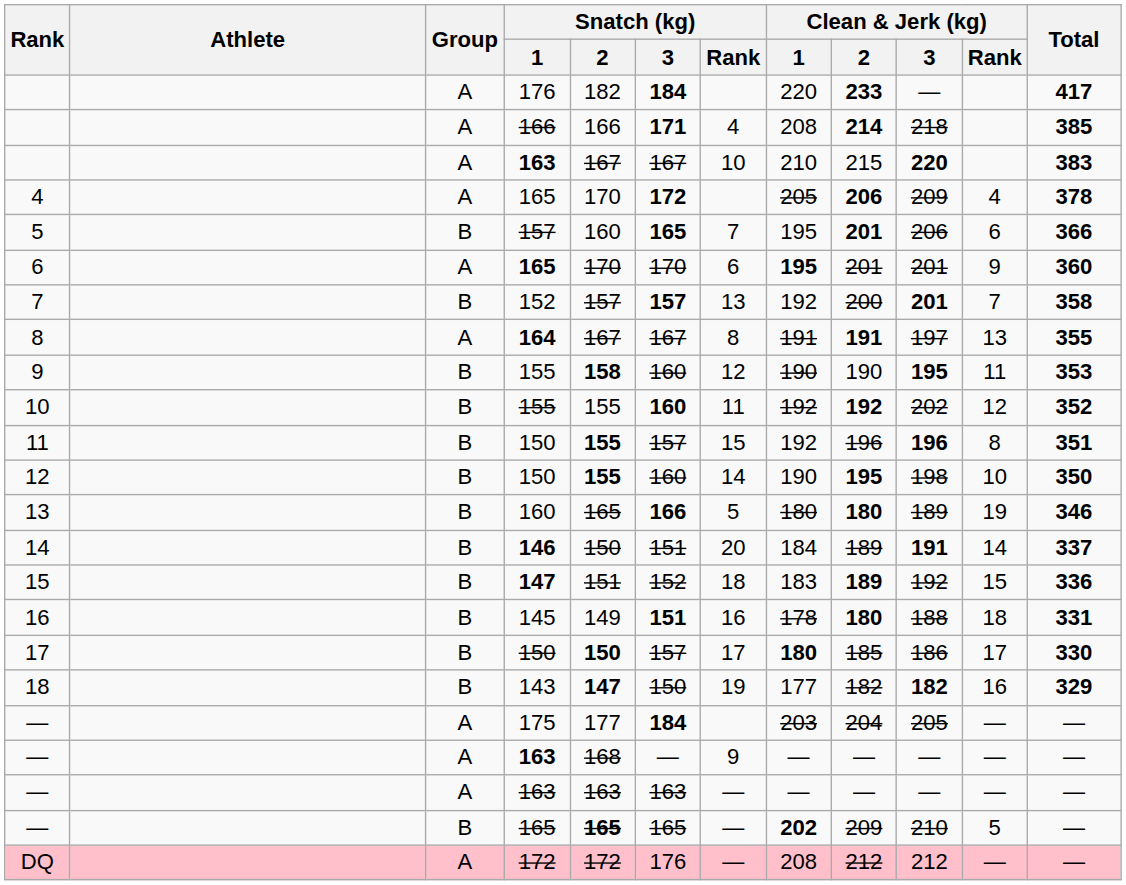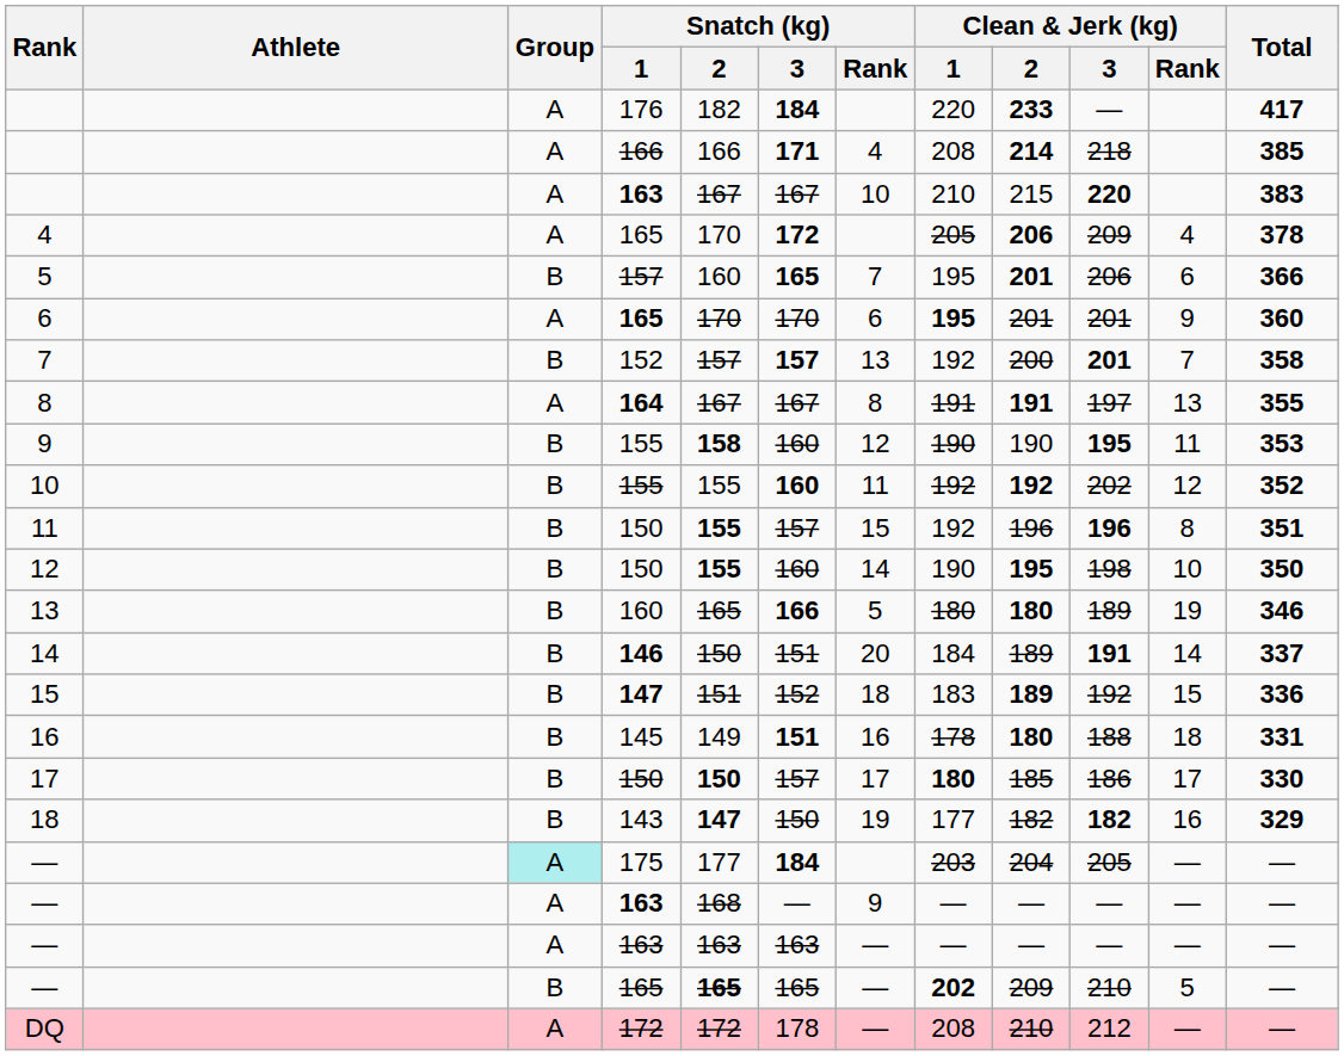 <table class = "wikitable" style="text-align:center;">
 <tr>
 <th rowspan=2 width=40>Rank</th>
 <th rowspan=2 width=250>Athlete</th>
 <th rowspan=2 width=50>Group</th>
 <th colspan=4>Snatch (kg)</th>
 <th colspan=4>Clean & Jerk (kg)</th>
 <th rowspan=2 width=60>Total</th>
 </tr>
 <tr>
 <th width=40>1</th>
 <th width=40>2</th>
 <th width=40>3</th>
 <th width=40>Rank</th>
 <th width=40>1</th>
 <th width=40>2</th>
 <th width=40>3</th>
 <th width=40>Rank</th>
 </tr>
 <tr>
 <td></td>
 <td align="left"></td>
 <td>A</td>
 <td>176</td>
 <td>182</td>
 <td><strong>184</strong></td>
 <td></td>
 <td>220</td>
 <td><strong>233</strong></td>
 <td>—</td>
 <td></td>
 <td><strong>417</strong></td>
 </tr>
 <tr>
 <td></td>
 <td align="left"></td>
 <td>A</td>
 <td><s>166</s></td>
 <td>166</td>
 <td><strong>171</strong></td>
 <td>4</td>
 <td>208</td>
 <td><strong>214</strong></td>
 <td><s>218</s></td>
 <td></td>
 <td><strong>385</strong></td>
 </tr>
 <tr>
 <td></td>
 <td align="left"></td>
 <td>A</td>
 <td><strong>163</strong></td>
 <td><s>167</s></td>
 <td><s>167</s></td>
 <td>10</td>
 <td>210</td>
 <td>215</td>
 <td><strong>220</strong></td>
 <td></td>
 <td><strong>383</strong></td>
 </tr>
 <tr>
 <td>4</td>
 <td align="left"></td>
 <td>A</td>
 <td>165</td>
 <td>170</td>
 <td><strong>172</strong></td>
 <td></td>
 <td><s>205</s></td>
 <td><strong>206</strong></td>
 <td><s>209</s></td>
 <td>4</td>
 <td><strong>378</strong></td>
 </tr>
 <tr>
 <td>5</td>
 <td align="left"></td>
 <td>B</td>
 <td><s>157</s></td>
 <td>160</td>
 <td><strong>165</strong></td>
 <td>7</td>
 <td>195</td>
 <td><strong>201</strong></td>
 <td><s>206</s></td>
 <td>6</td>
 <td><strong>366</strong></td>
 </tr>
 <tr>
 <td>6</td>
 <td align="left"></td>
 <td>A</td>
 <td><strong>165</strong></td>
 <td><s>170</s></td>
 <td><s>170</s></td>
 <td>6</td>
 <td><strong>195</strong></td>
 <td><s>201</s></td>
 <td><s>201</s></td>
 <td>9</td>
 <td><strong>360</strong></td>
 </tr>
 <tr>
 <td>7</td>
 <td align="left"></td>
 <td>B</td>
 <td>152</td>
 <td><s>157</s></td>
 <td><strong>157</strong></td>
 <td>13</td>
 <td>192</td>
 <td><s>200</s></td>
 <td><strong>201</strong></td>
 <td>7</td>
 <td><strong>358</strong></td>
 </tr>
 <tr>
 <td>8</td>
 <td align="left"></td>
 <td>A</td>
 <td><strong>164</strong></td>
 <td><s>167</s></td>
 <td><s>167</s></td>
 <td>8</td>
 <td><s>191</s></td>
 <td><strong>191</strong></td>
 <td><s>197</s></td>
 <td>13</td>
 <td><strong>355</strong></td>
 </tr>
 <tr>
 <td>9</td>
 <td align="left"></td>
 <td>B</td>
 <td>155</td>
 <td><strong>158</strong></td>
 <td><s>160</s></td>
 <td>12</td>
 <td><s>190</s></td>
 <td>190</td>
 <td><strong>195</strong></td>
 <td>11</td>
 <td><strong>353</strong></td>
 </tr>
 <tr>
 <td>10</td>
 <td align="left"></td>
 <td>B</td>
 <td><s>155</s></td>
 <td>155</td>
 <td><strong>160</strong></td>
 <td>11</td>
 <td><s>192</s></td>
 <td><strong>192</strong></td>
 <td><s>202</s></td>
 <td>12</td>
 <td><strong>352</strong></td>
 </tr>
 <tr>
 <td>11</td>
 <td align="left"></td>
 <td>B</td>
 <td>150</td>
 <td><strong>155</strong></td>
 <td><s>157</s></td>
 <td>15</td>
 <td>192</td>
 <td><s>196</s></td>
 <td><strong>196</strong></td>
 <td>8</td>
 <td><strong>351</strong></td>
 </tr>
 <tr>
 <td>12</td>
 <td align="left"></td>
 <td>B</td>
 <td>150</td>
 <td><strong>155</strong></td>
 <td><s>160</s></td>
 <td>14</td>
 <td>190</td>
 <td><strong>195</strong></td>
 <td><s>198</s></td>
 <td>10</td>
 <td><strong>350</strong></td>
 </tr>
 <tr>
 <td>13</td>
 <td align="left"></td>
 <td>B</td>
 <td>160</td>
 <td><s>165</s></td>
 <td><strong>166</strong></td>
 <td>5</td>
 <td><s>180</s></td>
 <td><strong>180</strong></td>
 <td><s>189</s></td>
 <td>19</td>
 <td><strong>346</strong></td>
 </tr>
 <tr>
 <td>14</td>
 <td align="left"></td>
 <td>B</td>
 <td><strong>146</strong></td>
 <td><s>150</s></td>
 <td><s>151</s></td>
 <td>20</td>
 <td>184</td>
 <td><s>189</s></td>
 <td><strong>191</strong></td>
 <td>14</td>
 <td><strong>337</strong></td>
 </tr>
 <tr>
 <td>15</td>
 <td align="left"></td>
 <td>B</td>
 <td><strong>147</strong></td>
 <td><s>151</s></td>
 <td><s>152</s></td>
 <td>18</td>
 <td>183</td>
 <td><strong>189</strong></td>
 <td><s>192</s></td>
 <td>15</td>
 <td><strong>336</strong></td>
 </tr>
 <tr>
 <td>16</td>
 <td align="left"></td>
 <td>B</td>
 <td>145</td>
 <td>149</td>
 <td><strong>151</strong></td>
 <td>16</td>
 <td><s>178</s></td>
 <td><strong>180</strong></td>
 <td><s>188</s></td>
 <td>18</td>
 <td><strong>331</strong></td>
 </tr>
 <tr>
 <td>17</td>
 <td align="left"></td>
 <td>B</td>
 <td><s>150</s></td>
 <td><strong>150</strong></td>
 <td><s>157</s></td>
 <td>17</td>
 <td><strong>180</strong></td>
 <td><s>185</s></td>
 <td><s>186</s></td>
 <td>17</td>
 <td><strong>330</strong></td>
 </tr>
 <tr>
 <td>18</td>
 <td align="left"></td>
 <td>B</td>
 <td>143</td>
 <td><strong>147</strong></td>
 <td><s>150</s></td>
 <td>19</td>
 <td>177</td>
 <td><s>182</s></td>
 <td><strong>182</strong></td>
 <td>16</td>
 <td><strong>329</strong></td>
 </tr>
 <tr>
 <td>—</td>
 <td align="left"></td>
-<td>A</td>
+<td style="background: paleturquoise;">A</td>
 <td>175</td>
 <td>177</td>
 <td><strong>184</strong></td>
 <td></td>
 <td><s>203</s></td>
 <td><s>204</s></td>
 <td><s>205</s></td>
 <td>—</td>
 <td>—</td>
 </tr>
 <tr>
 <td>—</td>
 <td align="left"></td>
 <td>A</td>
 <td><strong>163</strong></td>
 <td><s>168</s></td>
 <td>—</td>
 <td>9</td>
 <td>—</td>
 <td>—</td>
 <td>—</td>
 <td>—</td>
 <td>—</td>
 </tr>
 <tr>
 <td>—</td>
 <td align="left"></td>
 <td>A</td>
 <td><s>163</s></td>
 <td><s>163</s></td>
 <td><s>163</s></td>
 <td>—</td>
 <td>—</td>
 <td>—</td>
 <td>—</td>
 <td>—</td>
 <td>—</td>
 </tr>
 <tr>
 <td>—</td>
 <td align="left"></td>
 <td>B</td>
 <td><s>165</s></td>
 <td><strong><s>165</s></strong></td>
 <td><s>165</s></td>
 <td>—</td>
 <td><strong>202</strong></td>
 <td><s>209</s></td>
 <td><s>210</s></td>
 <td>5</td>
 <td>—</td>
 </tr>
 <tr bgcolor=pink>
 <td>DQ</td>
 <td align="left"></td>
 <td>A</td>
 <td><s>172</s></td>
 <td><s>172</s></td>
-<td>176</td>
+<td>178</td>
 <td>—</td>
 <td>208</td>
-<td><s>212</s></td>
+<td><s>210</s></td>
 <td>212</td>
 <td>—</td>
 <td>—</td>
 </tr>
 </table>
